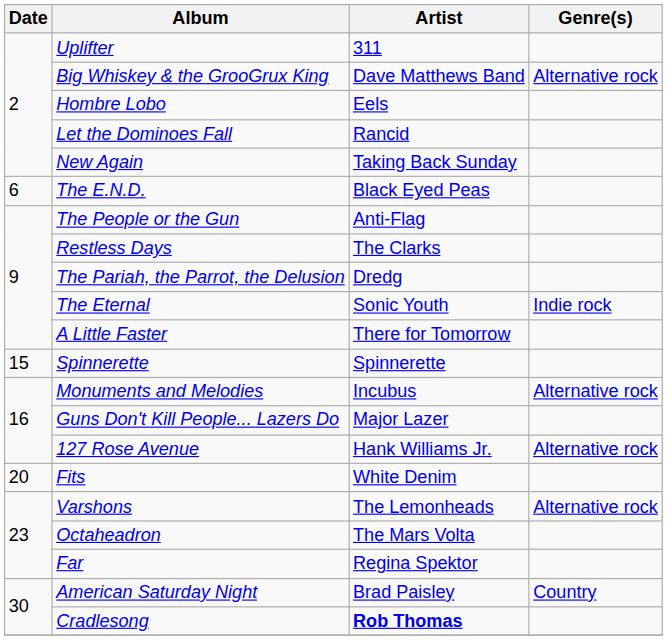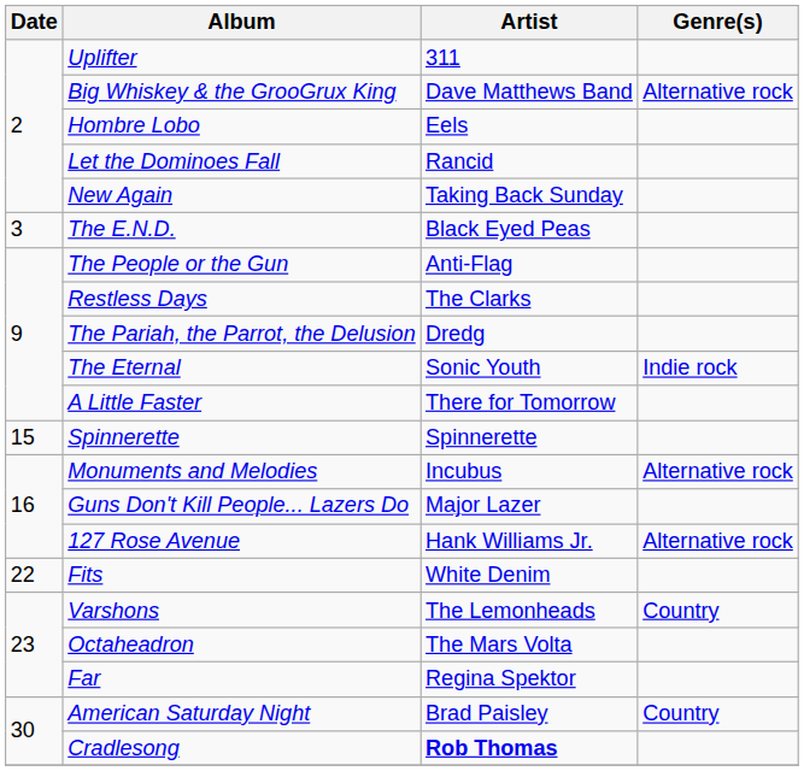 <table class="wikitable">
 <tr>
 <th>Date</th>
 <th>Album</th>
 <th>Artist</th>
 <th>Genre(s)</th>
 </tr>
 <tr>
 <td rowspan="5">2</td>
 <td><em><a href='#'>Uplifter</a></em></td>
 <td><a href='#'>311</a></td>
 <td></td>
 </tr>
 <tr>
 <td><em><a href='#'>Big Whiskey & the GrooGrux King</a></em></td>
 <td><a href='#'>Dave Matthews Band</a></td>
 <td><a href='#'>Alternative rock</a></td>
 </tr>
 <tr>
 <td><em><a href='#'>Hombre Lobo</a></em></td>
 <td><a href='#'>Eels</a></td>
 <td></td>
 </tr>
 <tr>
 <td><em><a href='#'>Let the Dominoes Fall</a></em></td>
 <td><a href='#'>Rancid</a></td>
 <td></td>
 </tr>
 <tr>
 <td><em><a href='#'>New Again</a></em></td>
 <td><a href='#'>Taking Back Sunday</a></td>
 <td></td>
 </tr>
 <tr>
-<td>6</td>
+<td>3</td>
 <td><em><a href='#'>The E.N.D.</a></em></td>
 <td><a href='#'>Black Eyed Peas</a></td>
 <td></td>
 </tr>
 <tr>
 <td rowspan="5">9</td>
 <td><em><a href='#'>The People or the Gun</a></em></td>
 <td><a href='#'>Anti-Flag</a></td>
 <td></td>
 </tr>
 <tr>
 <td><em><a href='#'>Restless Days</a></em></td>
 <td><a href='#'>The Clarks</a></td>
 <td></td>
 </tr>
 <tr>
 <td><em><a href='#'>The Pariah, the Parrot, the Delusion</a></em></td>
 <td><a href='#'>Dredg</a></td>
 <td></td>
 </tr>
 <tr>
 <td><em><a href='#'>The Eternal</a></em></td>
 <td><a href='#'>Sonic Youth</a></td>
 <td><a href='#'>Indie rock</a></td>
 </tr>
 <tr>
 <td><em><a href='#'>A Little Faster</a></em></td>
 <td><a href='#'>There for Tomorrow</a></td>
 <td></td>
 </tr>
 <tr>
 <td>15</td>
 <td><em><a href='#'>Spinnerette</a></em></td>
 <td><a href='#'>Spinnerette</a></td>
 <td></td>
 </tr>
 <tr>
 <td rowspan="3">16</td>
 <td><em><a href='#'>Monuments and Melodies</a></em></td>
 <td><a href='#'>Incubus</a></td>
 <td><a href='#'>Alternative rock</a></td>
 </tr>
 <tr>
 <td><em><a href='#'>Guns Don't Kill People... Lazers Do</a></em></td>
 <td><a href='#'>Major Lazer</a></td>
 <td></td>
 </tr>
 <tr>
 <td><em><a href='#'>127 Rose Avenue</a></em></td>
 <td><a href='#'>Hank Williams Jr.</a></td>
 <td><a href='#'>Alternative rock</a></td>
 </tr>
 <tr>
-<td>20</td>
+<td>22</td>
 <td><em><a href='#'>Fits</a></em></td>
 <td><a href='#'>White Denim</a></td>
 <td></td>
 </tr>
 <tr>
 <td rowspan="3">23</td>
 <td><em><a href='#'>Varshons</a></em></td>
 <td><a href='#'>The Lemonheads</a></td>
-<td><a href='#'>Alternative rock</a></td>
+<td><a href='#'>Country</a></td>
 </tr>
 <tr>
 <td><em><a href='#'>Octaheadron</a></em></td>
 <td><a href='#'>The Mars Volta</a></td>
 <td></td>
 </tr>
 <tr>
 <td><em><a href='#'>Far</a></em></td>
 <td><a href='#'>Regina Spektor</a></td>
 <td></td>
 </tr>
 <tr>
 <td rowspan="2">30</td>
 <td><em><a href='#'>American Saturday Night</a></em></td>
 <td><a href='#'>Brad Paisley</a></td>
 <td><a href='#'>Country</a></td>
 </tr>
 <tr>
 <td><em><a href='#'>Cradlesong</a></em></td>
 <td><strong><a href='#'>Rob Thomas</a></strong></td>
 <td></td>
 </tr>
 <tr>
 </tr>
 </table>
